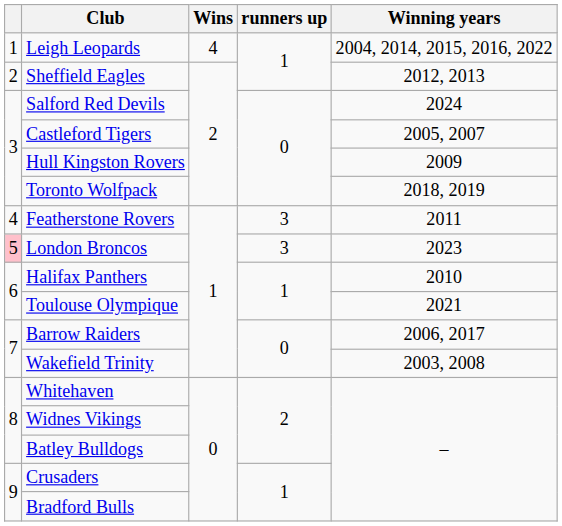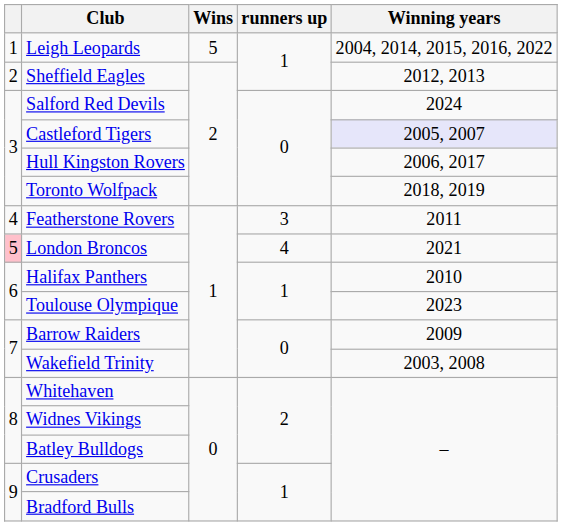 <table class="wikitable" style="text-align: center;">
 <tr>
 <th></th>
 <th>Club</th>
 <th>Wins</th>
 <th>runners up</th>
 <th>Winning years</th>
 </tr>
 <tr>
 <td>1</td>
 <td align=left> <a href='#'>Leigh Leopards</a></td>
-<td>4</td>
+<td>5</td>
 <td rowspan=2>1</td>
 <td>2004, 2014, 2015, 2016, 2022</td>
 </tr>
 <tr>
 <td>2</td>
 <td align=left> <a href='#'>Sheffield Eagles</a></td>
 <td rowspan=5>2</td>
 <td>2012, 2013</td>
 </tr>
 <tr>
 <td rowspan=4>3</td>
 <td align=left> <a href='#'>Salford Red Devils</a></td>
 <td rowspan=4>0</td>
 <td>2024</td>
 </tr>
 <tr>
 <td align=left> <a href='#'>Castleford Tigers</a></td>
-<td>2005, 2007</td>
+<td style="background: lavender;">2005, 2007</td>
 </tr>
 <tr>
 <td align=left> <a href='#'>Hull Kingston Rovers</a></td>
-<td>2009</td>
+<td>2006, 2017</td>
 </tr>
 <tr>
 <td align=left> <a href='#'>Toronto Wolfpack</a></td>
 <td>2018, 2019</td>
 </tr>
 <tr>
 <td>4</td>
 <td align=left> <a href='#'>Featherstone Rovers</a></td>
 <td rowspan=6>1</td>
 <td>3</td>
 <td>2011</td>
 </tr>
 <tr>
 <td style="background: pink;">5</td>
 <td align=left> <a href='#'>London Broncos</a></td>
-<td>3</td>
-<td>2023</td>
+<td>4</td>
+<td>2021</td>
 </tr>
 <tr>
 <td rowspan=2>6</td>
 <td align=left> <a href='#'>Halifax Panthers</a></td>
 <td rowspan=2>1</td>
 <td>2010</td>
 </tr>
 <tr>
 <td align=left> <a href='#'>Toulouse Olympique</a></td>
-<td>2021</td>
+<td>2023</td>
 </tr>
 <tr>
 <td rowspan=2>7</td>
 <td align=left> <a href='#'>Barrow Raiders</a></td>
 <td rowspan=2>0</td>
-<td>2006, 2017</td>
+<td>2009</td>
 </tr>
 <tr>
 <td align=left> <a href='#'>Wakefield Trinity</a></td>
 <td>2003, 2008</td>
 </tr>
 <tr>
 <td rowspan=3>8</td>
 <td align=left> <a href='#'>Whitehaven</a></td>
 <td rowspan=5>0</td>
 <td rowspan=3>2</td>
 <td rowspan=5>–</td>
 </tr>
 <tr>
 <td align=left> <a href='#'>Widnes Vikings</a></td>
 </tr>
 <tr>
 <td align=left> <a href='#'>Batley Bulldogs</a></td>
 </tr>
 <tr>
 <td rowspan=2>9</td>
 <td align=left> <a href='#'>Crusaders</a></td>
 <td rowspan=2>1</td>
 </tr>
 <tr>
 <td align=left> <a href='#'>Bradford Bulls</a></td>
 </tr>
 </table>
